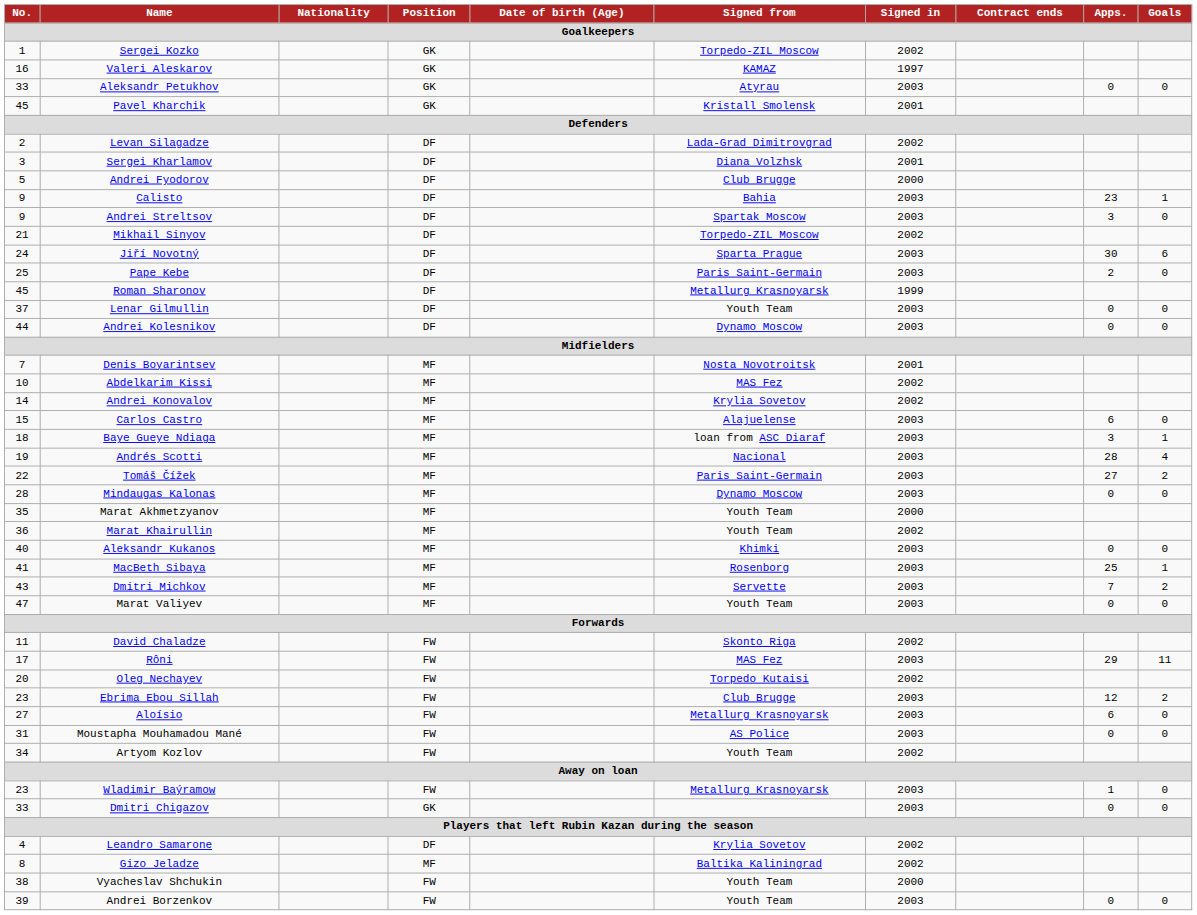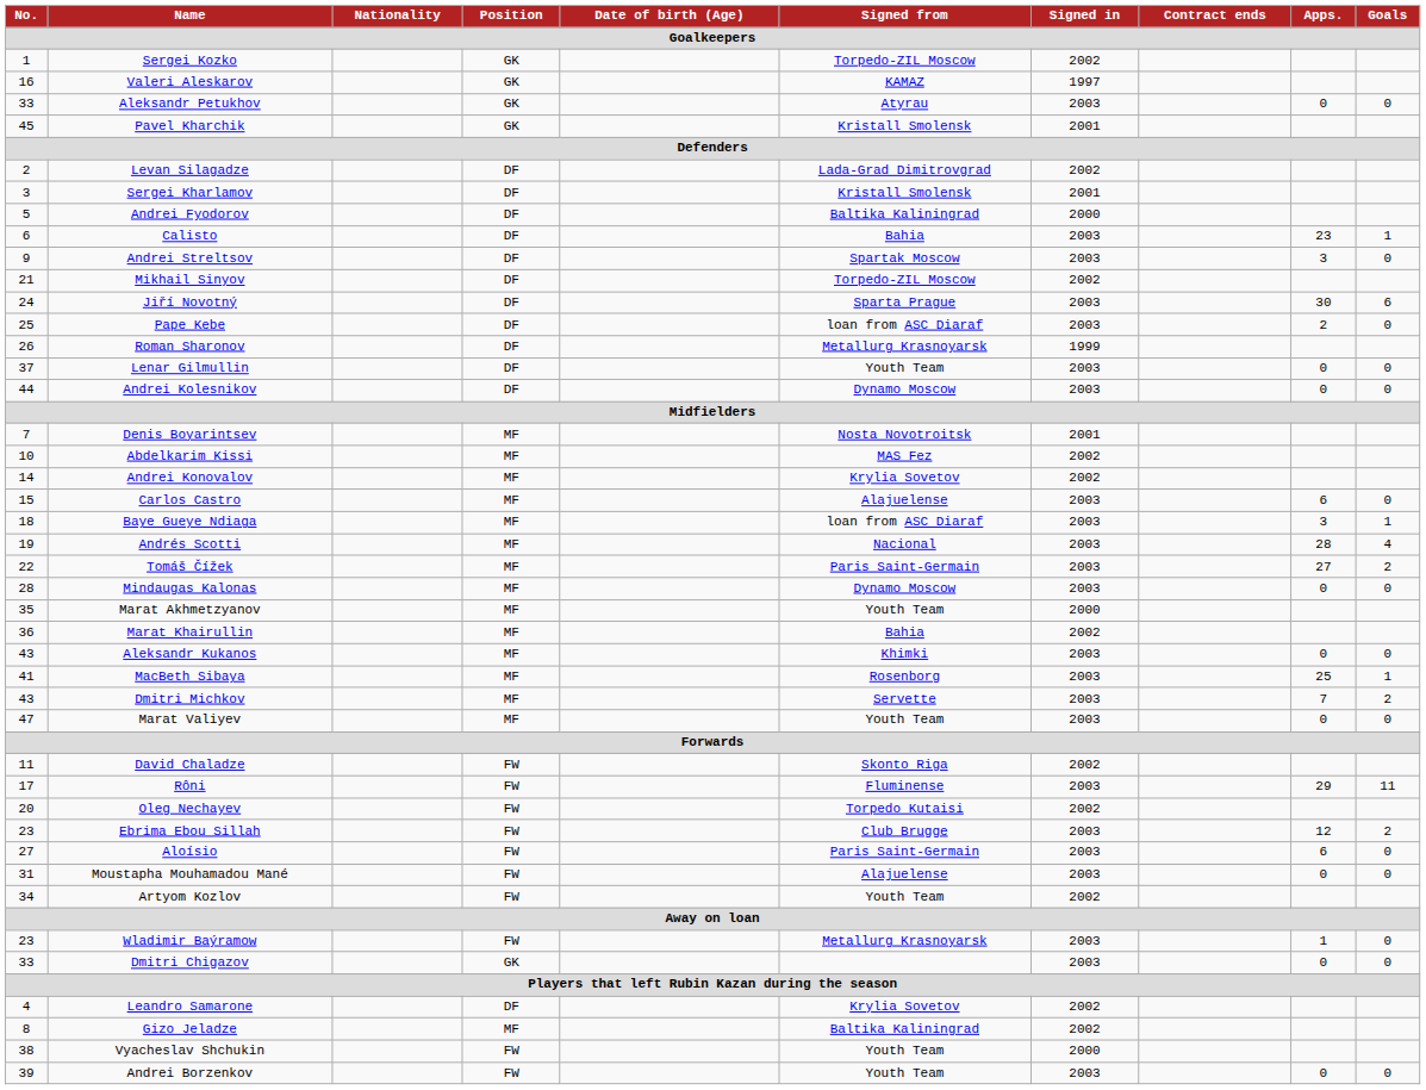 <table class="wikitable"  style="text-align:center; font-size:90%; width:100%;">
 <tr>
 <th style="background:#B22222; color:white; text-align:center;">No.</th>
 <th style="background:#B22222; color:white; text-align:center;">Name</th>
 <th style="background:#B22222; color:white; text-align:center;">Nationality</th>
 <th style="background:#B22222; color:white; text-align:center;">Position</th>
 <th style="background:#B22222; color:white; text-align:center;">Date of birth (Age)</th>
 <th style="background:#B22222; color:white; text-align:center;">Signed from</th>
 <th style="background:#B22222; color:white; text-align:center;">Signed in</th>
 <th style="background:#B22222; color:white; text-align:center;">Contract ends</th>
 <th style="background:#B22222; color:white; text-align:center;">Apps.</th>
 <th style="background:#B22222; color:white; text-align:center;">Goals</th>
 </tr>
 <tr>
 <th colspan="11"  style="background:#dcdcdc; text-align:center;">Goalkeepers</th>
 </tr>
 <tr>
 <td>1</td>
 <td><a href='#'>Sergei Kozko</a></td>
 <td></td>
 <td>GK</td>
 <td></td>
 <td><a href='#'>Torpedo-ZIL Moscow</a></td>
 <td>2002</td>
 <td></td>
 <td></td>
 <td></td>
 </tr>
 <tr>
 <td>16</td>
 <td><a href='#'>Valeri Aleskarov</a></td>
 <td></td>
 <td>GK</td>
 <td></td>
 <td><a href='#'>KAMAZ</a></td>
 <td>1997</td>
 <td></td>
 <td></td>
 <td></td>
 </tr>
 <tr>
 <td>33</td>
 <td><a href='#'>Aleksandr Petukhov</a></td>
 <td></td>
 <td>GK</td>
 <td></td>
 <td><a href='#'>Atyrau</a></td>
 <td>2003</td>
 <td></td>
 <td>0</td>
 <td>0</td>
 </tr>
 <tr>
 <td>45</td>
 <td><a href='#'>Pavel Kharchik</a></td>
 <td></td>
 <td>GK</td>
 <td></td>
 <td><a href='#'>Kristall Smolensk</a></td>
 <td>2001</td>
 <td></td>
 <td></td>
 <td></td>
 </tr>
 <tr>
 <th colspan="11"  style="background:#dcdcdc; text-align:center;">Defenders</th>
 </tr>
 <tr>
 <td>2</td>
 <td><a href='#'>Levan Silagadze</a></td>
 <td></td>
 <td>DF</td>
 <td></td>
 <td><a href='#'>Lada-Grad Dimitrovgrad</a></td>
 <td>2002</td>
 <td></td>
 <td></td>
 <td></td>
 </tr>
 <tr>
 <td>3</td>
 <td><a href='#'>Sergei Kharlamov</a></td>
 <td></td>
 <td>DF</td>
 <td></td>
-<td><a href='#'>Diana Volzhsk</a></td>
+<td><a href='#'>Kristall Smolensk</a></td>
 <td>2001</td>
 <td></td>
 <td></td>
 <td></td>
 </tr>
 <tr>
 <td>5</td>
 <td><a href='#'>Andrei Fyodorov</a></td>
 <td></td>
 <td>DF</td>
 <td></td>
-<td><a href='#'>Club Brugge</a></td>
+<td><a href='#'>Baltika Kaliningrad</a></td>
 <td>2000</td>
 <td></td>
 <td></td>
 <td></td>
 </tr>
 <tr>
-<td>9</td>
+<td>6</td>
 <td><a href='#'>Calisto</a></td>
 <td></td>
 <td>DF</td>
 <td></td>
 <td><a href='#'>Bahia</a></td>
 <td>2003</td>
 <td></td>
 <td>23</td>
 <td>1</td>
 </tr>
 <tr>
 <td>9</td>
 <td><a href='#'>Andrei Streltsov</a></td>
 <td></td>
 <td>DF</td>
 <td></td>
 <td><a href='#'>Spartak Moscow</a></td>
 <td>2003</td>
 <td></td>
 <td>3</td>
 <td>0</td>
 </tr>
 <tr>
 <td>21</td>
 <td><a href='#'>Mikhail Sinyov</a></td>
 <td></td>
 <td>DF</td>
 <td></td>
 <td><a href='#'>Torpedo-ZIL Moscow</a></td>
 <td>2002</td>
 <td></td>
 <td></td>
 <td></td>
 </tr>
 <tr>
 <td>24</td>
 <td><a href='#'>Jiří Novotný</a></td>
 <td></td>
 <td>DF</td>
 <td></td>
 <td><a href='#'>Sparta Prague</a></td>
 <td>2003</td>
 <td></td>
 <td>30</td>
 <td>6</td>
 </tr>
 <tr>
 <td>25</td>
 <td><a href='#'>Pape Kebe</a></td>
 <td></td>
 <td>DF</td>
 <td></td>
-<td><a href='#'>Paris Saint-Germain</a></td>
+<td>loan from <a href='#'>ASC Diaraf</a></td>
 <td>2003</td>
 <td></td>
 <td>2</td>
 <td>0</td>
 </tr>
 <tr>
-<td>45</td>
+<td>26</td>
 <td><a href='#'>Roman Sharonov</a></td>
 <td></td>
 <td>DF</td>
 <td></td>
 <td><a href='#'>Metallurg Krasnoyarsk</a></td>
 <td>1999</td>
 <td></td>
 <td></td>
 <td></td>
 </tr>
 <tr>
 <td>37</td>
 <td><a href='#'>Lenar Gilmullin</a></td>
 <td></td>
 <td>DF</td>
 <td></td>
 <td>Youth Team</td>
 <td>2003</td>
 <td></td>
 <td>0</td>
 <td>0</td>
 </tr>
 <tr>
 <td>44</td>
 <td><a href='#'>Andrei Kolesnikov</a></td>
 <td></td>
 <td>DF</td>
 <td></td>
 <td><a href='#'>Dynamo Moscow</a></td>
 <td>2003</td>
 <td></td>
 <td>0</td>
 <td>0</td>
 </tr>
 <tr>
 <th colspan="11"  style="background:#dcdcdc; text-align:center;">Midfielders</th>
 </tr>
 <tr>
 <td>7</td>
 <td><a href='#'>Denis Boyarintsev</a></td>
 <td></td>
 <td>MF</td>
 <td></td>
 <td><a href='#'>Nosta Novotroitsk</a></td>
 <td>2001</td>
 <td></td>
 <td></td>
 <td></td>
 </tr>
 <tr>
 <td>10</td>
 <td><a href='#'>Abdelkarim Kissi</a></td>
 <td></td>
 <td>MF</td>
 <td></td>
 <td><a href='#'>MAS Fez</a></td>
 <td>2002</td>
 <td></td>
 <td></td>
 <td></td>
 </tr>
 <tr>
 <td>14</td>
 <td><a href='#'>Andrei Konovalov</a></td>
 <td></td>
 <td>MF</td>
 <td></td>
 <td><a href='#'>Krylia Sovetov</a></td>
 <td>2002</td>
 <td></td>
 <td></td>
 <td></td>
 </tr>
 <tr>
 <td>15</td>
 <td><a href='#'>Carlos Castro</a></td>
 <td></td>
 <td>MF</td>
 <td></td>
 <td><a href='#'>Alajuelense</a></td>
 <td>2003</td>
 <td></td>
 <td>6</td>
 <td>0</td>
 </tr>
 <tr>
 <td>18</td>
 <td><a href='#'>Baye Gueye Ndiaga</a></td>
 <td></td>
 <td>MF</td>
 <td></td>
 <td>loan from <a href='#'>ASC Diaraf</a></td>
 <td>2003</td>
 <td></td>
 <td>3</td>
 <td>1</td>
 </tr>
 <tr>
 <td>19</td>
 <td><a href='#'>Andrés Scotti</a></td>
 <td></td>
 <td>MF</td>
 <td></td>
 <td><a href='#'>Nacional</a></td>
 <td>2003</td>
 <td></td>
 <td>28</td>
 <td>4</td>
 </tr>
 <tr>
 <td>22</td>
 <td><a href='#'>Tomáš Čížek</a></td>
 <td></td>
 <td>MF</td>
 <td></td>
 <td><a href='#'>Paris Saint-Germain</a></td>
 <td>2003</td>
 <td></td>
 <td>27</td>
 <td>2</td>
 </tr>
 <tr>
 <td>28</td>
 <td><a href='#'>Mindaugas Kalonas</a></td>
 <td></td>
 <td>MF</td>
 <td></td>
 <td><a href='#'>Dynamo Moscow</a></td>
 <td>2003</td>
 <td></td>
 <td>0</td>
 <td>0</td>
 </tr>
 <tr>
 <td>35</td>
 <td>Marat Akhmetzyanov</td>
 <td></td>
 <td>MF</td>
 <td></td>
 <td>Youth Team</td>
 <td>2000</td>
 <td></td>
 <td></td>
 <td></td>
 </tr>
 <tr>
 <td>36</td>
 <td><a href='#'>Marat Khairullin</a></td>
 <td></td>
 <td>MF</td>
 <td></td>
-<td>Youth Team</td>
+<td><a href='#'>Bahia</a></td>
 <td>2002</td>
 <td></td>
 <td></td>
 <td></td>
 </tr>
 <tr>
-<td>40</td>
+<td>43</td>
 <td><a href='#'>Aleksandr Kukanos</a></td>
 <td></td>
 <td>MF</td>
 <td></td>
 <td><a href='#'>Khimki</a></td>
 <td>2003</td>
 <td></td>
 <td>0</td>
 <td>0</td>
 </tr>
 <tr>
 <td>41</td>
 <td><a href='#'>MacBeth Sibaya</a></td>
 <td></td>
 <td>MF</td>
 <td></td>
 <td><a href='#'>Rosenborg</a></td>
 <td>2003</td>
 <td></td>
 <td>25</td>
 <td>1</td>
 </tr>
 <tr>
 <td>43</td>
 <td><a href='#'>Dmitri Michkov</a></td>
 <td></td>
 <td>MF</td>
 <td></td>
 <td><a href='#'>Servette</a></td>
 <td>2003</td>
 <td></td>
 <td>7</td>
 <td>2</td>
 </tr>
 <tr>
 <td>47</td>
 <td>Marat Valiyev</td>
 <td></td>
 <td>MF</td>
 <td></td>
 <td>Youth Team</td>
 <td>2003</td>
 <td></td>
 <td>0</td>
 <td>0</td>
 </tr>
 <tr>
 <th colspan="11"  style="background:#dcdcdc; text-align:center;">Forwards</th>
 </tr>
 <tr>
 <td>11</td>
 <td><a href='#'>David Chaladze</a></td>
 <td></td>
 <td>FW</td>
 <td></td>
 <td><a href='#'>Skonto Riga</a></td>
 <td>2002</td>
 <td></td>
 <td></td>
 <td></td>
 </tr>
 <tr>
 <td>17</td>
 <td><a href='#'>Rôni</a></td>
 <td></td>
 <td>FW</td>
 <td></td>
-<td><a href='#'>MAS Fez</a></td>
+<td><a href='#'>Fluminense</a></td>
 <td>2003</td>
 <td></td>
 <td>29</td>
 <td>11</td>
 </tr>
 <tr>
 <td>20</td>
 <td><a href='#'>Oleg Nechayev</a></td>
 <td></td>
 <td>FW</td>
 <td></td>
 <td><a href='#'>Torpedo Kutaisi</a></td>
 <td>2002</td>
 <td></td>
 <td></td>
 <td></td>
 </tr>
 <tr>
 <td>23</td>
 <td><a href='#'>Ebrima Ebou Sillah</a></td>
 <td></td>
 <td>FW</td>
 <td></td>
 <td><a href='#'>Club Brugge</a></td>
 <td>2003</td>
 <td></td>
 <td>12</td>
 <td>2</td>
 </tr>
 <tr>
 <td>27</td>
 <td><a href='#'>Aloísio</a></td>
 <td></td>
 <td>FW</td>
 <td></td>
-<td><a href='#'>Metallurg Krasnoyarsk</a></td>
+<td><a href='#'>Paris Saint-Germain</a></td>
 <td>2003</td>
 <td></td>
 <td>6</td>
 <td>0</td>
 </tr>
 <tr>
 <td>31</td>
 <td>Moustapha Mouhamadou Mané</td>
 <td></td>
 <td>FW</td>
 <td></td>
-<td><a href='#'>AS Police</a></td>
+<td><a href='#'>Alajuelense</a></td>
 <td>2003</td>
 <td></td>
 <td>0</td>
 <td>0</td>
 </tr>
 <tr>
 <td>34</td>
 <td>Artyom Kozlov</td>
 <td></td>
 <td>FW</td>
 <td></td>
 <td>Youth Team</td>
 <td>2002</td>
 <td></td>
 <td></td>
 <td></td>
 </tr>
 <tr>
 <th colspan="11"  style="background:#dcdcdc; text-align:center;">Away on loan</th>
 </tr>
 <tr>
 <td>23</td>
 <td><a href='#'>Wladimir Baýramow</a></td>
 <td></td>
 <td>FW</td>
 <td></td>
 <td><a href='#'>Metallurg Krasnoyarsk</a></td>
 <td>2003</td>
 <td></td>
 <td>1</td>
 <td>0</td>
 </tr>
 <tr>
 <td>33</td>
 <td><a href='#'>Dmitri Chigazov</a></td>
 <td></td>
 <td>GK</td>
 <td></td>
 <td></td>
 <td>2003</td>
 <td></td>
 <td>0</td>
 <td>0</td>
 </tr>
 <tr>
 <th colspan="11"  style="background:#dcdcdc; text-align:center;">Players that left Rubin Kazan during the season</th>
 </tr>
 <tr>
 <td>4</td>
 <td><a href='#'>Leandro Samarone</a></td>
 <td></td>
 <td>DF</td>
 <td></td>
 <td><a href='#'>Krylia Sovetov</a></td>
 <td>2002</td>
 <td></td>
 <td></td>
 <td></td>
 </tr>
 <tr>
 <td>8</td>
 <td><a href='#'>Gizo Jeladze</a></td>
 <td></td>
 <td>MF</td>
 <td></td>
 <td><a href='#'>Baltika Kaliningrad</a></td>
 <td>2002</td>
 <td></td>
 <td></td>
 <td></td>
 </tr>
 <tr>
 <td>38</td>
 <td>Vyacheslav Shchukin</td>
 <td></td>
 <td>FW</td>
 <td></td>
 <td>Youth Team</td>
 <td>2000</td>
 <td></td>
 <td></td>
 <td></td>
 </tr>
 <tr>
 <td>39</td>
 <td>Andrei Borzenkov</td>
 <td></td>
 <td>FW</td>
 <td></td>
 <td>Youth Team</td>
 <td>2003</td>
 <td></td>
 <td>0</td>
 <td>0</td>
 </tr>
 </table>
